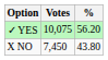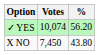 <table class="wikitable">
 <tr>
 <th>Option</th>
 <th>Votes</th>
 <th>%</th>
 </tr>
 <tr>
 <td style=background:#bbf8be>✓ YES</td>
-<td style=background:#bbf8be>10,075</td>
+<td style=background:#bbf8be>10,074</td>
 <td style=background:#bbf8be>56.20</td>
 </tr>
 <tr>
 <td>X NO</td>
 <td>7,450</td>
 <td>43.80</td>
 </tr>
 </table>
